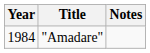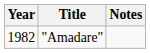 <table class="wikitable">
 <tr>
 <th>Year</th>
 <th>Title</th>
 <th>Notes</th>
 </tr>
 <tr>
-<td>1984</td>
+<td>1982</td>
 <td>"Amadare"</td>
 <td></td>
 </tr>
 </table>
